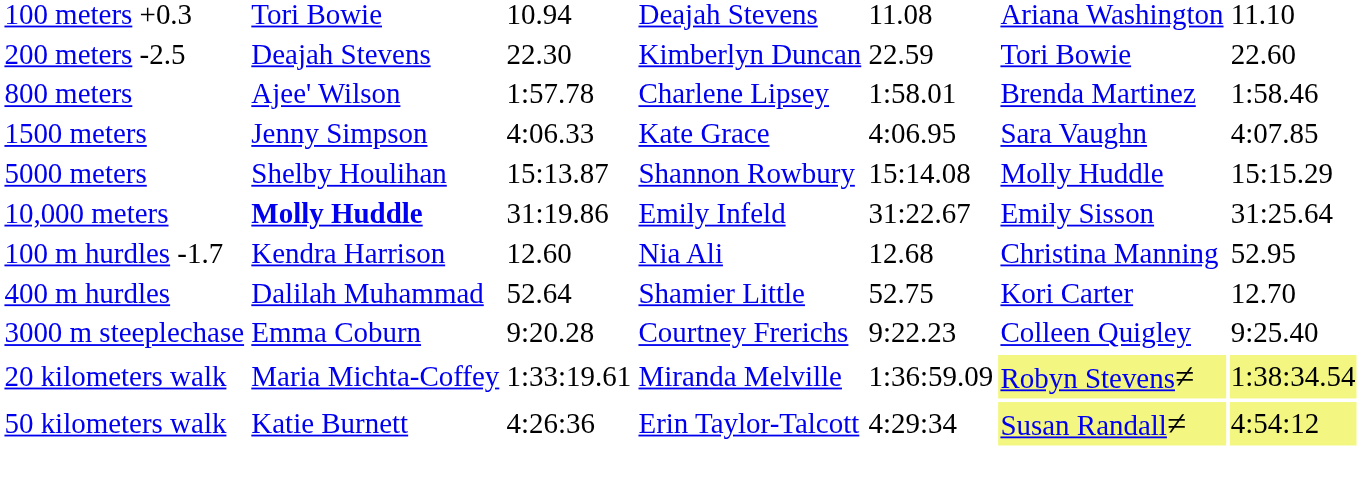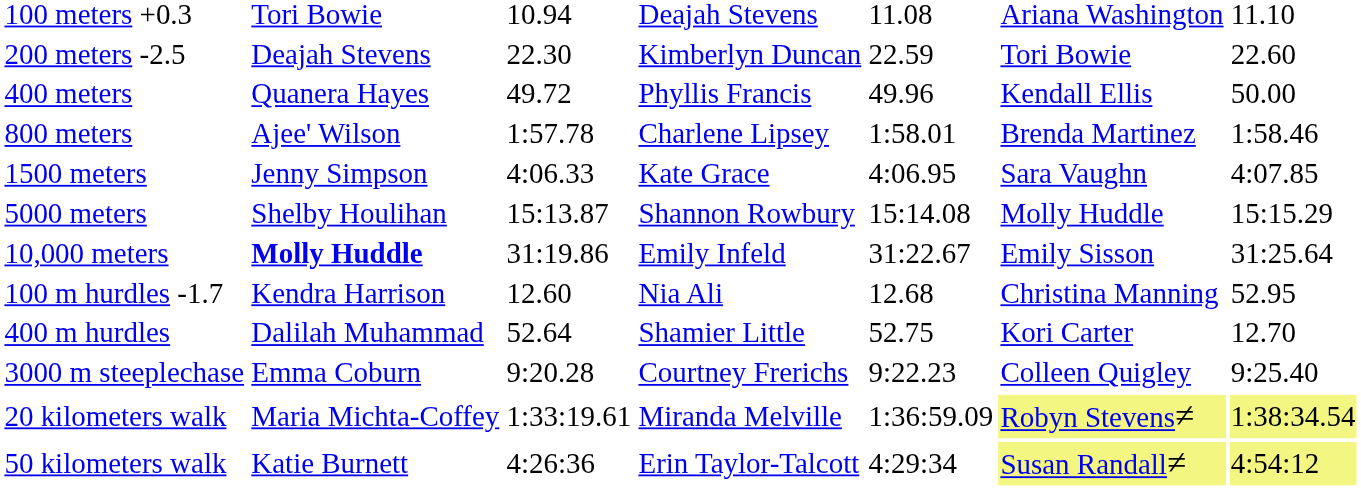 <table>
 <tr>
 <td><a href='#'>100 meters</a> +0.3</td>
 <td><a href='#'>Tori Bowie</a></td>
 <td>10.94</td>
 <td><a href='#'>Deajah Stevens</a></td>
 <td>11.08</td>
 <td><a href='#'>Ariana Washington</a></td>
 <td>11.10</td>
 </tr>
 <tr>
 <td><a href='#'>200 meters</a> -2.5</td>
 <td><a href='#'>Deajah Stevens</a></td>
 <td>22.30</td>
 <td><a href='#'>Kimberlyn Duncan</a></td>
 <td>22.59</td>
 <td><a href='#'>Tori Bowie</a></td>
 <td>22.60</td>
+</tr>
+<tr>
+<td><a href='#'>400 meters</a></td>
+<td><a href='#'>Quanera Hayes</a></td>
+<td>49.72</td>
+<td><a href='#'>Phyllis Francis</a></td>
+<td>49.96</td>
+<td><a href='#'>Kendall Ellis</a></td>
+<td>50.00</td>
 </tr>
 <tr>
 <td><a href='#'>800 meters</a></td>
 <td><a href='#'>Ajee' Wilson</a></td>
 <td>1:57.78</td>
 <td><a href='#'>Charlene Lipsey</a></td>
 <td>1:58.01</td>
 <td><a href='#'>Brenda Martinez</a></td>
 <td>1:58.46</td>
 </tr>
 <tr>
 <td><a href='#'>1500 meters</a></td>
 <td><a href='#'>Jenny Simpson</a></td>
 <td>4:06.33</td>
 <td><a href='#'>Kate Grace</a></td>
 <td>4:06.95</td>
 <td><a href='#'>Sara Vaughn</a></td>
 <td>4:07.85</td>
 </tr>
 <tr>
 <td><a href='#'>5000 meters</a></td>
 <td><a href='#'>Shelby Houlihan</a></td>
 <td>15:13.87</td>
 <td><a href='#'>Shannon Rowbury</a></td>
 <td>15:14.08</td>
 <td><a href='#'>Molly Huddle</a></td>
 <td>15:15.29</td>
 </tr>
 <tr>
 <td><a href='#'>10,000 meters</a></td>
 <td><strong><a href='#'>Molly Huddle</a></strong></td>
 <td>31:19.86</td>
 <td><a href='#'>Emily Infeld</a></td>
 <td>31:22.67</td>
 <td><a href='#'>Emily Sisson</a></td>
 <td>31:25.64</td>
 </tr>
 <tr>
 <td><a href='#'>100 m hurdles</a> -1.7</td>
 <td><a href='#'>Kendra Harrison</a></td>
 <td>12.60</td>
 <td><a href='#'>Nia Ali</a></td>
 <td>12.68</td>
 <td><a href='#'>Christina Manning</a></td>
 <td>52.95</td>
 </tr>
 <tr>
 <td><a href='#'>400 m hurdles</a></td>
 <td><a href='#'>Dalilah Muhammad</a></td>
 <td>52.64 </td>
 <td><a href='#'>Shamier Little</a></td>
 <td>52.75</td>
 <td><a href='#'>Kori Carter</a></td>
 <td>12.70</td>
 </tr>
 <tr>
 <td><a href='#'>3000 m steeplechase</a></td>
 <td><a href='#'>Emma Coburn</a></td>
 <td>9:20.28</td>
 <td><a href='#'>Courtney Frerichs</a></td>
 <td>9:22.23</td>
 <td><a href='#'>Colleen Quigley</a></td>
 <td>9:25.40</td>
 </tr>
 <tr>
 <td><a href='#'>20 kilometers walk</a></td>
 <td><a href='#'>Maria Michta-Coffey</a></td>
 <td>1:33:19.61</td>
 <td><a href='#'>Miranda Melville</a></td>
 <td>1:36:59.09</td>
 <td bgcolor=#F3F781><a href='#'>Robyn Stevens</a><big>≠</big></td>
 <td bgcolor=#F3F781>1:38:34.54</td>
 </tr>
 <tr>
 <td><a href='#'>50 kilometers walk</a></td>
 <td><a href='#'>Katie Burnett</a></td>
 <td>4:26:36</td>
 <td><a href='#'>Erin Taylor-Talcott</a></td>
 <td>4:29:34</td>
 <td bgcolor=#F3F781><a href='#'>Susan Randall</a><big>≠</big></td>
 <td bgcolor=#F3F781>4:54:12</td>
 </tr>
 </table>
